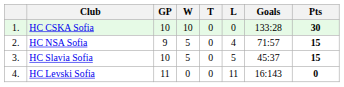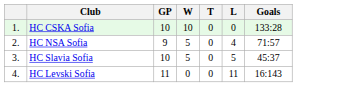 <table class="wikitable">
 <tr>
 <th width="30"></th>
 <th width="200">Club</th>
 <th width="30">GP</th>
 <th width="30">W</th>
 <th width="30">T</th>
 <th width="30">L</th>
 <th width="70">Goals</th>
-<th width="70">Pts</th>
 </tr>
 <tr bgcolor="#e6fae6" align="center">
 <td>1.</td>
 <td align="left"><a href='#'>HC CSKA Sofia</a></td>
 <td>10</td>
 <td>10</td>
 <td>0</td>
 <td>0</td>
 <td>133:28</td>
-<td><strong>30</strong></td>
 </tr>
 <tr bgcolor="#FFFFFF" align="center">
 <td>2.</td>
 <td align="left"><a href='#'>HC NSA Sofia</a></td>
 <td>9</td>
 <td>5</td>
 <td>0</td>
 <td>4</td>
 <td>71:57</td>
-<td><strong>15</strong></td>
 </tr>
 <tr bgcolor="#FFFFFF" align="center">
 <td>3.</td>
 <td align="left"><a href='#'>HC Slavia Sofia</a></td>
 <td>10</td>
 <td>5</td>
 <td>0</td>
 <td>5</td>
 <td>45:37</td>
-<td><strong>15</strong></td>
 </tr>
 <tr bgcolor="#FFFFFF" align="center">
 <td>4.</td>
 <td align="left"><a href='#'>HC Levski Sofia</a></td>
 <td>11</td>
 <td>0</td>
 <td>0</td>
 <td>11</td>
 <td>16:143</td>
-<td><strong>0</strong></td>
 </tr>
 </table>
